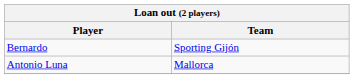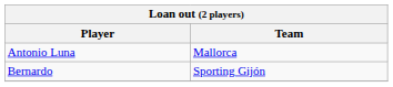 <table class="wikitable collapsible collapsed">
 <tr>
 <th colspan="2" width="500"> <strong>Loan out</strong> <small>(2 players)</small></th>
 </tr>
 <tr>
 <th>Player</th>
 <th>Team</th>
 </tr>
 <tr>
+<td> <a href='#'>Antonio Luna</a></td>
+<td> <a href='#'>Mallorca</a></td>
+</tr>
+<tr>
 <td> <a href='#'>Bernardo</a></td>
 <td> <a href='#'>Sporting Gijón</a></td>
 </tr>
 <tr>
-<td> <a href='#'>Antonio Luna</a></td>
-<td> <a href='#'>Mallorca</a></td>
-</tr>
-<tr>
 </tr>
 </table>
